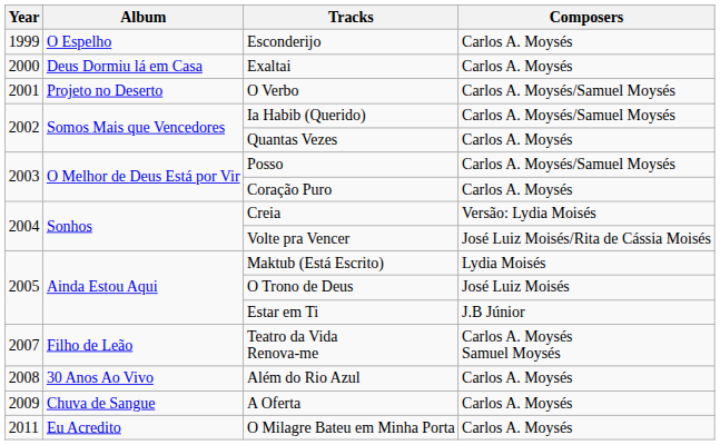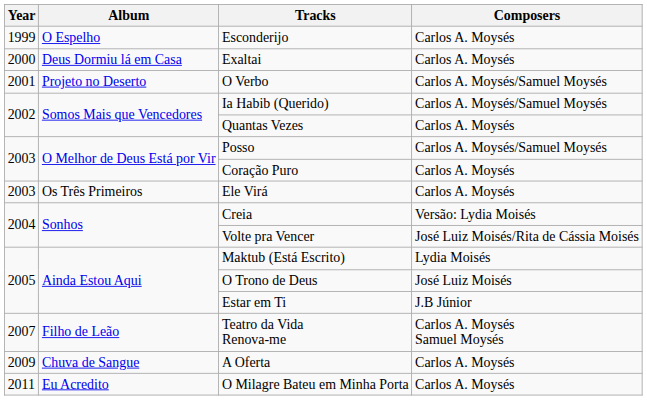 <table class="wikitable">
 <tr>
 <th>Year</th>
 <th>Album</th>
 <th>Tracks</th>
 <th>Composers</th>
 </tr>
 <tr>
 <td>1999</td>
 <td><a href='#'>O Espelho</a></td>
 <td>Esconderijo</td>
 <td>Carlos A. Moysés</td>
 </tr>
 <tr>
 <td>2000</td>
 <td><a href='#'>Deus Dormiu lá em Casa</a></td>
 <td>Exaltai</td>
 <td>Carlos A. Moysés</td>
 </tr>
 <tr>
 <td>2001</td>
 <td><a href='#'>Projeto no Deserto</a></td>
 <td>O Verbo</td>
 <td>Carlos A. Moysés/Samuel Moysés</td>
 </tr>
 <tr>
 <td rowspan="2">2002</td>
 <td rowspan="2"><a href='#'>Somos Mais que Vencedores</a></td>
 <td>Ia Habib (Querido)</td>
 <td>Carlos A. Moysés/Samuel Moysés</td>
 </tr>
 <tr>
 <td>Quantas Vezes</td>
 <td>Carlos A. Moysés</td>
 </tr>
 <tr>
 <td rowspan="2">2003</td>
 <td rowspan="2"><a href='#'>O Melhor de Deus Está por Vir</a></td>
 <td>Posso</td>
 <td>Carlos A. Moysés/Samuel Moysés</td>
 </tr>
 <tr>
 <td>Coração Puro</td>
 <td>Carlos A. Moysés</td>
 </tr>
 <tr>
+<td>2003</td>
+<td>Os Três Primeiros</td>
+<td>Ele Virá</td>
+<td>Carlos A. Moysés</td>
+</tr>
+<tr>
 <td rowspan="2">2004</td>
 <td rowspan="2"><a href='#'>Sonhos</a></td>
 <td>Creia</td>
 <td>Versão: Lydia Moisés</td>
 </tr>
 <tr>
 <td>Volte pra Vencer</td>
 <td>José Luiz Moisés/Rita de Cássia Moisés</td>
 </tr>
 <tr>
 <td rowspan="3">2005</td>
 <td rowspan="3"><a href='#'>Ainda Estou Aqui</a></td>
 <td>Maktub (Está Escrito)</td>
 <td>Lydia Moisés</td>
 </tr>
 <tr>
 <td>O Trono de Deus</td>
 <td>José Luiz Moisés</td>
 </tr>
 <tr>
 <td>Estar em Ti</td>
 <td>J.B Júnior</td>
 </tr>
 <tr>
 <td>2007</td>
 <td><a href='#'>Filho de Leão</a></td>
 <td>Teatro da Vida<br>Renova-me</td>
 <td>Carlos A. Moysés<br>Samuel Moysés</td>
 </tr>
 <tr>
-<td>2008</td>
-<td><a href='#'>30 Anos Ao Vivo</a></td>
-<td>Além do Rio Azul</td>
-<td>Carlos A. Moysés</td>
-</tr>
-<tr>
 <td>2009</td>
 <td><a href='#'>Chuva de Sangue</a></td>
 <td>A Oferta</td>
 <td>Carlos A. Moysés</td>
 </tr>
 <tr>
 <td>2011</td>
 <td><a href='#'>Eu Acredito</a></td>
 <td>O Milagre Bateu em Minha Porta</td>
 <td>Carlos A. Moysés</td>
 </tr>
 </table>
